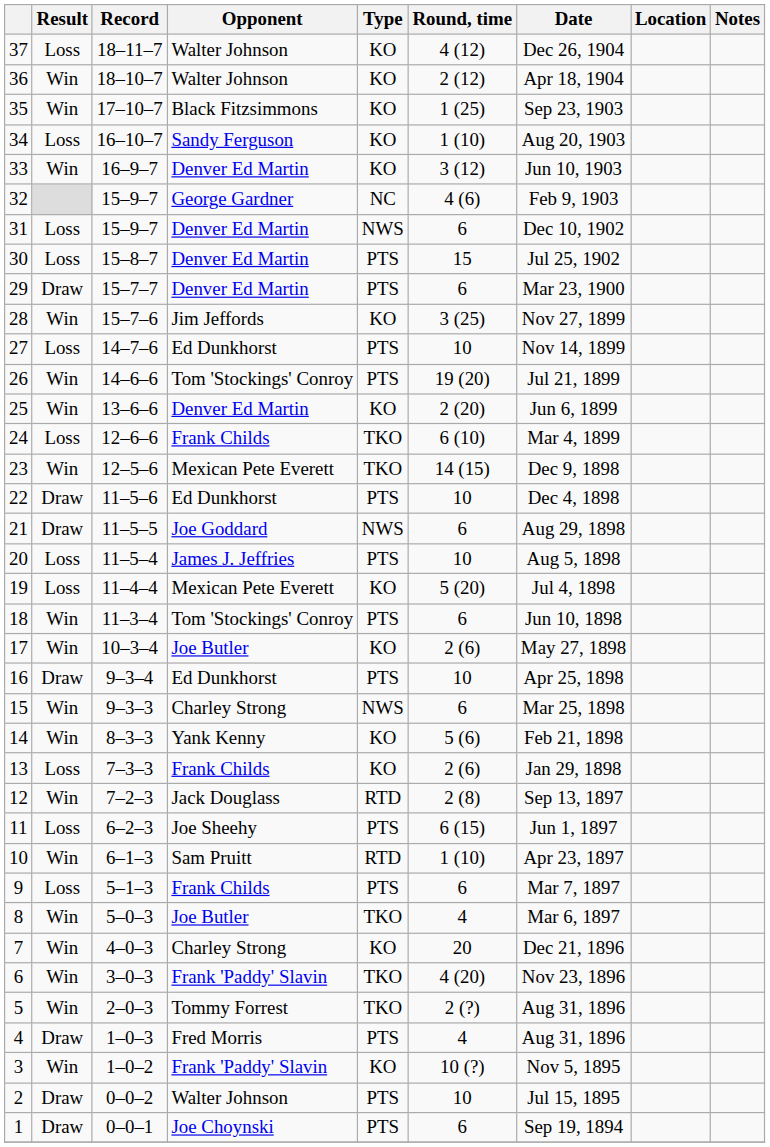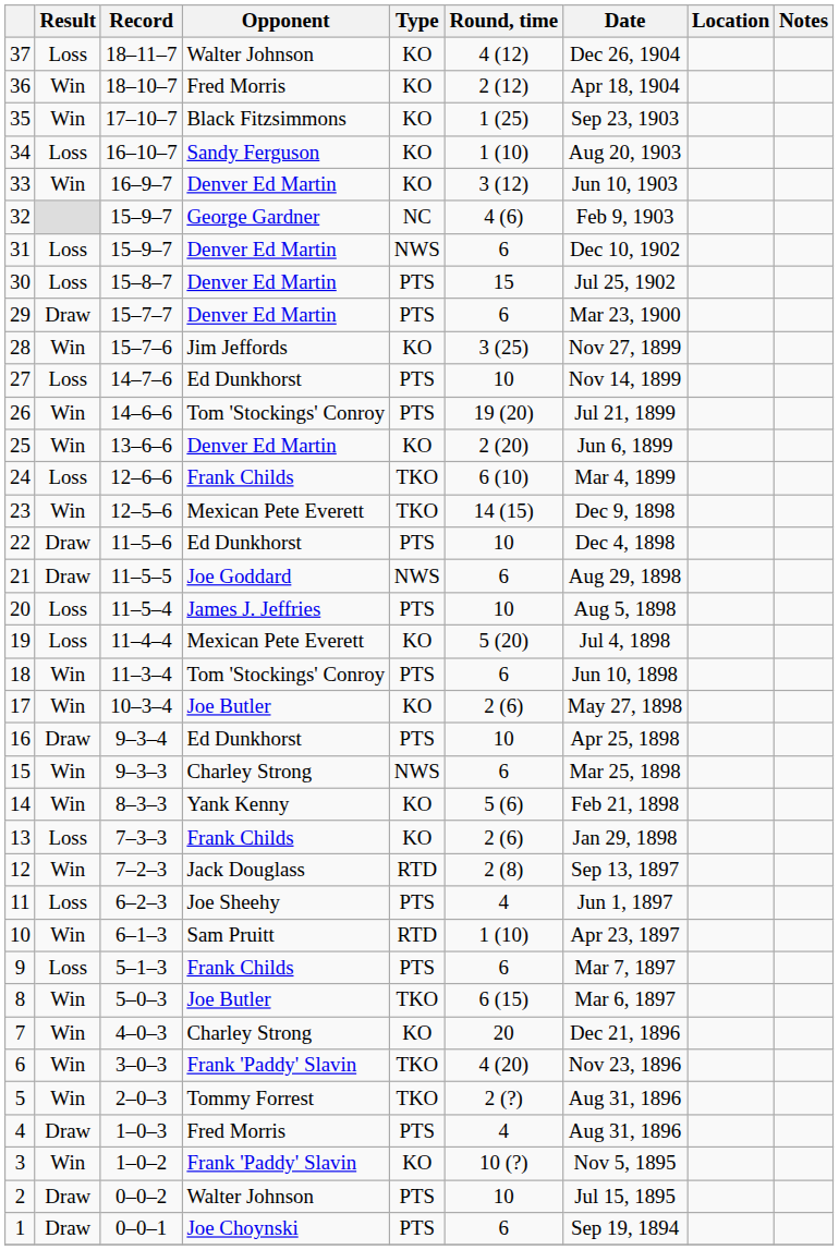 <table class="wikitable mw-collapsible" style="text-align:center">
 <tr>
 <th></th>
 <th>Result</th>
 <th>Record</th>
 <th>Opponent</th>
 <th>Type</th>
 <th>Round, time</th>
 <th>Date</th>
 <th>Location</th>
 <th>Notes</th>
 </tr>
 <tr>
 <td>37</td>
 <td>Loss</td>
 <td>18–11–7 </td>
 <td align=left>Walter Johnson</td>
 <td>KO</td>
 <td>4 (12)</td>
 <td>Dec 26, 1904</td>
 <td style="text-align:left;"></td>
 <td></td>
 </tr>
 <tr>
 <td>36</td>
 <td>Win</td>
 <td>18–10–7 </td>
-<td align=left>Walter Johnson</td>
+<td align=left>Fred Morris</td>
 <td>KO</td>
 <td>2 (12)</td>
 <td>Apr 18, 1904</td>
 <td style="text-align:left;"></td>
 <td></td>
 </tr>
 <tr>
 <td>35</td>
 <td>Win</td>
 <td>17–10–7 </td>
 <td align=left>Black Fitzsimmons</td>
 <td>KO</td>
 <td>1 (25)</td>
 <td>Sep 23, 1903</td>
 <td style="text-align:left;"></td>
 <td></td>
 </tr>
 <tr>
 <td>34</td>
 <td>Loss</td>
 <td>16–10–7 </td>
 <td align=left><a href='#'>Sandy Ferguson</a></td>
 <td>KO</td>
 <td>1 (10)</td>
 <td>Aug 20, 1903</td>
 <td style="text-align:left;"></td>
 <td></td>
 </tr>
 <tr>
 <td>33</td>
 <td>Win</td>
 <td>16–9–7 </td>
 <td align=left><a href='#'>Denver Ed Martin</a></td>
 <td>KO</td>
 <td>3 (12)</td>
 <td>Jun 10, 1903</td>
 <td style="text-align:left;"></td>
 <td></td>
 </tr>
 <tr>
 <td>32</td>
 <td style="background:#DDD"></td>
 <td>15–9–7 </td>
 <td align=left><a href='#'>George Gardner</a></td>
 <td>NC</td>
 <td>4 (6)</td>
 <td>Feb 9, 1903</td>
 <td style="text-align:left;"></td>
 <td style="text-align:left;"></td>
 </tr>
 <tr>
 <td>31</td>
 <td>Loss</td>
 <td>15–9–7</td>
 <td align=left><a href='#'>Denver Ed Martin</a></td>
 <td>NWS</td>
 <td>6</td>
 <td>Dec 10, 1902</td>
 <td style="text-align:left;"></td>
 <td style="text-align:left;"></td>
 </tr>
 <tr>
 <td>30</td>
 <td>Loss</td>
 <td>15–8–7</td>
 <td align=left><a href='#'>Denver Ed Martin</a></td>
 <td>PTS</td>
 <td>15</td>
 <td>Jul 25, 1902</td>
 <td style="text-align:left;"></td>
 <td style="text-align:left;"></td>
 </tr>
 <tr>
 <td>29</td>
 <td>Draw</td>
 <td>15–7–7</td>
 <td align=left><a href='#'>Denver Ed Martin</a></td>
 <td>PTS</td>
 <td>6</td>
 <td>Mar 23, 1900</td>
 <td style="text-align:left;"></td>
 <td></td>
 </tr>
 <tr>
 <td>28</td>
 <td>Win</td>
 <td>15–7–6</td>
 <td align=left>Jim Jeffords</td>
 <td>KO</td>
 <td>3 (25)</td>
 <td>Nov 27, 1899</td>
 <td style="text-align:left;"></td>
 <td></td>
 </tr>
 <tr>
 <td>27</td>
 <td>Loss</td>
 <td>14–7–6</td>
 <td align=left>Ed Dunkhorst</td>
 <td>PTS</td>
 <td>10</td>
 <td>Nov 14, 1899</td>
 <td style="text-align:left;"></td>
 <td></td>
 </tr>
 <tr>
 <td>26</td>
 <td>Win</td>
 <td>14–6–6</td>
 <td align=left>Tom 'Stockings' Conroy</td>
 <td>PTS</td>
 <td>19 (20)</td>
 <td>Jul 21, 1899</td>
 <td style="text-align:left;"></td>
 <td></td>
 </tr>
 <tr>
 <td>25</td>
 <td>Win</td>
 <td>13–6–6</td>
 <td align=left><a href='#'>Denver Ed Martin</a></td>
 <td>KO</td>
 <td>2 (20)</td>
 <td>Jun 6, 1899</td>
 <td style="text-align:left;"></td>
 <td></td>
 </tr>
 <tr>
 <td>24</td>
 <td>Loss</td>
 <td>12–6–6</td>
 <td align=left><a href='#'>Frank Childs</a></td>
 <td>TKO</td>
 <td>6 (10)</td>
 <td>Mar 4, 1899</td>
 <td style="text-align:left;"></td>
 <td style="text-align:left;"></td>
 </tr>
 <tr>
 <td>23</td>
 <td>Win</td>
 <td>12–5–6</td>
 <td align=left>Mexican Pete Everett</td>
 <td>TKO</td>
 <td>14 (15)</td>
 <td>Dec 9, 1898</td>
 <td style="text-align:left;"></td>
 <td></td>
 </tr>
 <tr>
 <td>22</td>
 <td>Draw</td>
 <td>11–5–6</td>
 <td align=left>Ed Dunkhorst</td>
 <td>PTS</td>
 <td>10</td>
 <td>Dec 4, 1898</td>
 <td style="text-align:left;"></td>
 <td></td>
 </tr>
 <tr>
 <td>21</td>
 <td>Draw</td>
 <td>11–5–5</td>
 <td align=left><a href='#'>Joe Goddard</a></td>
 <td>NWS</td>
 <td>6</td>
 <td>Aug 29, 1898</td>
 <td style="text-align:left;"></td>
 <td></td>
 </tr>
 <tr>
 <td>20</td>
 <td>Loss</td>
 <td>11–5–4</td>
 <td align=left><a href='#'>James J. Jeffries</a></td>
 <td>PTS</td>
 <td>10</td>
 <td>Aug 5, 1898</td>
 <td style="text-align:left;"></td>
 <td></td>
 </tr>
 <tr>
 <td>19</td>
 <td>Loss</td>
 <td>11–4–4</td>
 <td align=left>Mexican Pete Everett</td>
 <td>KO</td>
 <td>5 (20)</td>
 <td>Jul 4, 1898</td>
 <td style="text-align:left;"></td>
 <td></td>
 </tr>
 <tr>
 <td>18</td>
 <td>Win</td>
 <td>11–3–4</td>
 <td align=left>Tom 'Stockings' Conroy</td>
 <td>PTS</td>
 <td>6</td>
 <td>Jun 10, 1898</td>
 <td style="text-align:left;"></td>
 <td></td>
 </tr>
 <tr>
 <td>17</td>
 <td>Win</td>
 <td>10–3–4</td>
 <td align=left><a href='#'>Joe Butler</a></td>
 <td>KO</td>
 <td>2 (6)</td>
 <td>May 27, 1898</td>
 <td style="text-align:left;"></td>
 <td></td>
 </tr>
 <tr>
 <td>16</td>
 <td>Draw</td>
 <td>9–3–4</td>
 <td align=left>Ed Dunkhorst</td>
 <td>PTS</td>
 <td>10</td>
 <td>Apr 25, 1898</td>
 <td style="text-align:left;"></td>
 <td></td>
 </tr>
 <tr>
 <td>15</td>
 <td>Win</td>
 <td>9–3–3</td>
 <td align=left>Charley Strong</td>
 <td>NWS</td>
 <td>6</td>
 <td>Mar 25, 1898</td>
 <td style="text-align:left;"></td>
 <td></td>
 </tr>
 <tr>
 <td>14</td>
 <td>Win</td>
 <td>8–3–3</td>
 <td align=left>Yank Kenny</td>
 <td>KO</td>
 <td>5 (6)</td>
 <td>Feb 21, 1898</td>
 <td style="text-align:left;"></td>
 <td></td>
 </tr>
 <tr>
 <td>13</td>
 <td>Loss</td>
 <td>7–3–3</td>
 <td align=left><a href='#'>Frank Childs</a></td>
 <td>KO</td>
 <td>2 (6)</td>
 <td>Jan 29, 1898</td>
 <td style="text-align:left;"></td>
 <td style="text-align:left;"></td>
 </tr>
 <tr>
 <td>12</td>
 <td>Win</td>
 <td>7–2–3</td>
 <td align=left>Jack Douglass</td>
 <td>RTD</td>
 <td>2 (8)</td>
 <td>Sep 13, 1897</td>
 <td style="text-align:left;"></td>
 <td></td>
 </tr>
 <tr>
 <td>11</td>
 <td>Loss</td>
 <td>6–2–3</td>
 <td align=left>Joe Sheehy</td>
 <td>PTS</td>
-<td>6 (15)</td>
+<td>4</td>
 <td>Jun 1, 1897</td>
 <td style="text-align:left;"></td>
 <td></td>
 </tr>
 <tr>
 <td>10</td>
 <td>Win</td>
 <td>6–1–3</td>
 <td align=left>Sam Pruitt</td>
 <td>RTD</td>
 <td>1 (10)</td>
 <td>Apr 23, 1897</td>
 <td style="text-align:left;"></td>
 <td style="text-align:left;"></td>
 </tr>
 <tr>
 <td>9</td>
 <td>Loss</td>
 <td>5–1–3</td>
 <td align=left><a href='#'>Frank Childs</a></td>
 <td>PTS</td>
 <td>6</td>
 <td>Mar 7, 1897</td>
 <td style="text-align:left;"></td>
 <td></td>
 </tr>
 <tr>
 <td>8</td>
 <td>Win</td>
 <td>5–0–3</td>
 <td align=left><a href='#'>Joe Butler</a></td>
 <td>TKO</td>
-<td>4</td>
+<td>6 (15)</td>
 <td>Mar 6, 1897</td>
 <td style="text-align:left;"></td>
 <td style="text-align:left;"></td>
 </tr>
 <tr>
 <td>7</td>
 <td>Win</td>
 <td>4–0–3</td>
 <td align=left>Charley Strong</td>
 <td>KO</td>
 <td>20</td>
 <td>Dec 21, 1896</td>
 <td style="text-align:left;"></td>
 <td style="text-align:left;"></td>
 </tr>
 <tr>
 <td>6</td>
 <td>Win</td>
 <td>3–0–3</td>
 <td align=left><a href='#'>Frank 'Paddy' Slavin</a></td>
 <td>TKO</td>
 <td>4 (20)</td>
 <td>Nov 23, 1896</td>
 <td style="text-align:left;"></td>
 <td></td>
 </tr>
 <tr>
 <td>5</td>
 <td>Win</td>
 <td>2–0–3</td>
 <td align=left>Tommy Forrest</td>
 <td>TKO</td>
 <td>2 (?)</td>
 <td>Aug 31, 1896</td>
 <td style="text-align:left;"></td>
 <td></td>
 </tr>
 <tr>
 <td>4</td>
 <td>Draw</td>
 <td>1–0–3</td>
 <td align=left>Fred Morris</td>
 <td>PTS</td>
 <td>4</td>
 <td>Aug 31, 1896</td>
 <td style="text-align:left;"></td>
 <td></td>
 </tr>
 <tr>
 <td>3</td>
 <td>Win</td>
 <td>1–0–2</td>
 <td align=left><a href='#'>Frank 'Paddy' Slavin</a></td>
 <td>KO</td>
 <td>10 (?)</td>
 <td>Nov 5, 1895</td>
 <td style="text-align:left;"></td>
 <td></td>
 </tr>
 <tr>
 <td>2</td>
 <td>Draw</td>
 <td>0–0–2</td>
 <td align=left>Walter Johnson</td>
 <td>PTS</td>
 <td>10</td>
 <td>Jul 15, 1895</td>
 <td style="text-align:left;"></td>
 <td></td>
 </tr>
 <tr>
 <td>1</td>
 <td>Draw</td>
 <td>0–0–1</td>
 <td align=left><a href='#'>Joe Choynski</a></td>
 <td>PTS</td>
 <td>6</td>
 <td>Sep 19, 1894</td>
 <td style="text-align:left;"></td>
 <td></td>
 </tr>
 <tr>
 </tr>
 </table>
